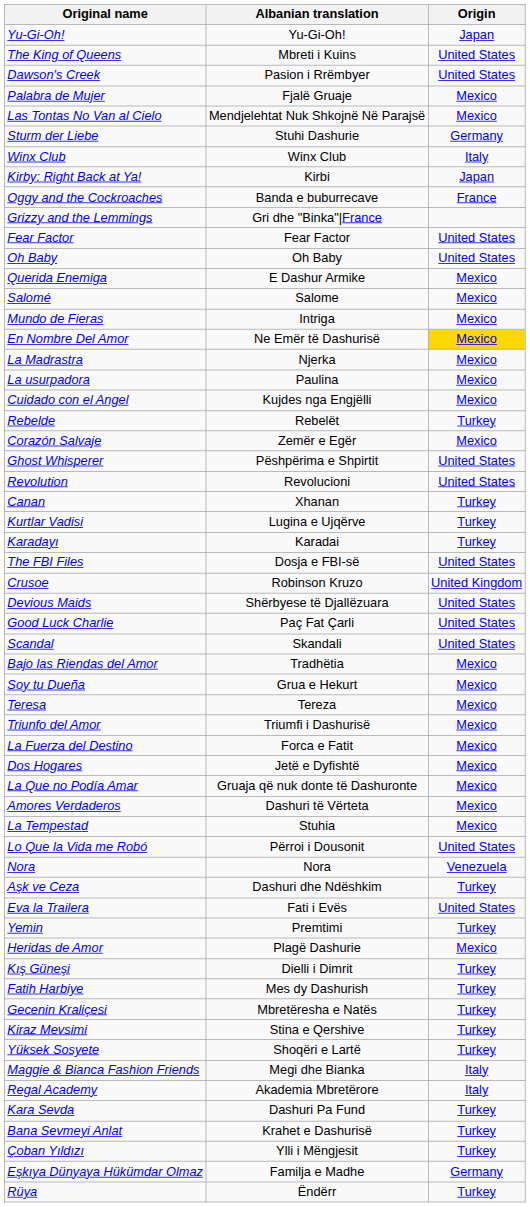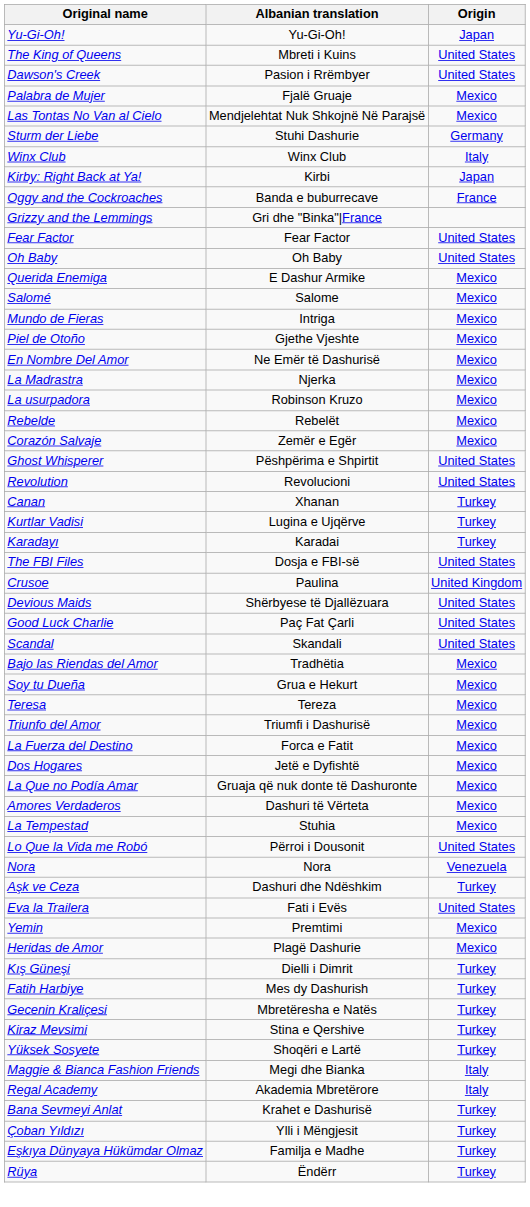 <table class="wikitable">
 <tr>
 <th>Original name</th>
 <th>Albanian translation</th>
 <th>Origin</th>
 </tr>
 <tr>
 <td><em><a href='#'>Yu-Gi-Oh!</a></em></td>
 <td align=center>Yu-Gi-Oh!</td>
 <td align=center><a href='#'>Japan</a></td>
 </tr>
 <tr>
 <td><em><a href='#'>The King of Queens</a></em></td>
 <td align=center>Mbreti i Kuins</td>
 <td align=center><a href='#'>United States</a></td>
 </tr>
 <tr>
 <td><em><a href='#'>Dawson's Creek</a></em></td>
 <td align=center>Pasion i Rrëmbyer</td>
 <td align=center><a href='#'>United States</a></td>
 </tr>
 <tr>
 <td><em><a href='#'>Palabra de Mujer</a></em></td>
 <td align=center>Fjalë Gruaje</td>
 <td align=center><a href='#'>Mexico</a></td>
 </tr>
 <tr>
 <td><em><a href='#'>Las Tontas No Van al Cielo</a></em></td>
 <td align=center>Mendjelehtat Nuk Shkojnë Në Parajsë</td>
 <td align=center><a href='#'>Mexico</a></td>
 </tr>
 <tr>
 <td><em><a href='#'>Sturm der Liebe</a></em></td>
 <td align=center>Stuhi Dashurie</td>
 <td align=center><a href='#'>Germany</a></td>
 </tr>
 <tr>
 <td><em><a href='#'>Winx Club</a></em></td>
 <td align=center>Winx Club</td>
 <td align=center><a href='#'>Italy</a></td>
 </tr>
 <tr>
 <td><em><a href='#'>Kirby: Right Back at Ya!</a></em></td>
 <td align=center>Kirbi</td>
 <td align=center><a href='#'>Japan</a></td>
 </tr>
 <tr>
 <td><em><a href='#'>Oggy and the Cockroaches</a></em></td>
 <td align=center>Banda e buburrecave</td>
 <td align=center><a href='#'>France</a></td>
 </tr>
 <tr>
 <td><em><a href='#'>Grizzy and the Lemmings</a></em></td>
 <td align=center>Gri dhe "Binka"|<a href='#'>France</a></td>
 </tr>
 <tr>
 <td><em><a href='#'>Fear Factor</a></em></td>
 <td align=center>Fear Factor</td>
 <td align=center><a href='#'>United States</a></td>
 </tr>
 <tr>
 <td><em><a href='#'>Oh Baby</a></em></td>
 <td align=center>Oh Baby</td>
 <td align=center><a href='#'>United States</a></td>
 </tr>
 <tr>
 <td><em><a href='#'>Querida Enemiga</a></em></td>
 <td align=center>E Dashur Armike</td>
 <td align=center><a href='#'>Mexico</a></td>
 </tr>
 <tr>
 <td><em><a href='#'>Salomé</a></em></td>
 <td align=center>Salome</td>
 <td align=center><a href='#'>Mexico</a></td>
 </tr>
 <tr>
 <td><em><a href='#'>Mundo de Fieras</a></em></td>
 <td align=center>Intriga</td>
 <td align=center><a href='#'>Mexico</a></td>
 </tr>
 <tr>
+<td><em><a href='#'>Piel de Otoño</a></em></td>
+<td align=center>Gjethe Vjeshte</td>
+<td align=center><a href='#'>Mexico</a></td>
+</tr>
+<tr>
 <td><em><a href='#'>En Nombre Del Amor</a></em></td>
 <td align=center>Ne Emër të Dashurisë</td>
-<td align=center style="background: gold;"><a href='#'>Mexico</a></td>
+<td align=center><a href='#'>Mexico</a></td>
 </tr>
 <tr>
 <td><em><a href='#'>La Madrastra</a></em></td>
 <td align=center>Njerka</td>
 <td align=center><a href='#'>Mexico</a></td>
 </tr>
 <tr>
 <td><em><a href='#'>La usurpadora</a></em></td>
-<td align=center>Paulina</td>
-<td align=center><a href='#'>Mexico</a></td>
-</tr>
-<tr>
-<td><em><a href='#'>Cuidado con el Angel</a></em></td>
-<td align=center>Kujdes nga Engjëlli</td>
+<td align=center>Robinson Kruzo</td>
 <td align=center><a href='#'>Mexico</a></td>
 </tr>
 <tr>
 <td><em><a href='#'>Rebelde</a></em></td>
 <td align=center>Rebelët</td>
-<td align=center><a href='#'>Turkey</a></td>
+<td align=center><a href='#'>Mexico</a></td>
 </tr>
 <tr>
 <td><em><a href='#'>Corazón Salvaje</a></em></td>
 <td align=center>Zemër e Egër</td>
 <td align=center><a href='#'>Mexico</a></td>
 </tr>
 <tr>
 <td><em><a href='#'>Ghost Whisperer</a></em></td>
 <td align=center>Pëshpërima e Shpirtit</td>
 <td align=center><a href='#'>United States</a></td>
 </tr>
 <tr>
 <td><em><a href='#'>Revolution</a></em></td>
 <td align=center>Revolucioni</td>
 <td align=center><a href='#'>United States</a></td>
 </tr>
 <tr>
 <td><em><a href='#'>Canan</a></em></td>
 <td align=center>Xhanan</td>
 <td align=center><a href='#'>Turkey</a></td>
 </tr>
 <tr>
 <td><em><a href='#'>Kurtlar Vadisi</a></em></td>
 <td align=center>Lugina e Ujqërve</td>
 <td align=center><a href='#'>Turkey</a></td>
 </tr>
 <tr>
 <td><em><a href='#'>Karadayı</a></em></td>
 <td align=center>Karadai</td>
 <td align=center><a href='#'>Turkey</a></td>
 </tr>
 <tr>
 <td><em><a href='#'>The FBI Files</a></em></td>
 <td align=center>Dosja e FBI-së</td>
 <td align=center><a href='#'>United States</a></td>
 </tr>
 <tr>
 <td><em><a href='#'>Crusoe</a></em></td>
-<td align=center>Robinson Kruzo</td>
+<td align=center>Paulina</td>
 <td align=center><a href='#'>United Kingdom</a></td>
 </tr>
 <tr>
 <td><em><a href='#'>Devious Maids</a></em></td>
 <td align=center>Shërbyese të Djallëzuara</td>
 <td align=center><a href='#'>United States</a></td>
 </tr>
 <tr>
 <td><em><a href='#'>Good Luck Charlie</a></em></td>
 <td align=center>Paç Fat Çarli</td>
 <td align=center><a href='#'>United States</a></td>
 </tr>
 <tr>
 <td><em><a href='#'>Scandal</a></em></td>
 <td align=center>Skandali</td>
 <td align=center><a href='#'>United States</a></td>
 </tr>
 <tr>
 <td><em><a href='#'>Bajo las Riendas del Amor</a></em></td>
 <td align=center>Tradhëtia</td>
 <td align=center><a href='#'>Mexico</a></td>
 </tr>
 <tr>
 <td><em><a href='#'>Soy tu Dueña</a></em></td>
 <td align=center>Grua e Hekurt</td>
 <td align=center><a href='#'>Mexico</a></td>
 </tr>
 <tr>
 <td><em><a href='#'>Teresa</a></em></td>
 <td align=center>Tereza</td>
 <td align=center><a href='#'>Mexico</a></td>
 </tr>
 <tr>
 <td><em><a href='#'>Triunfo del Amor</a></em></td>
 <td align=center>Triumfi i Dashurisë</td>
 <td align=center><a href='#'>Mexico</a></td>
 </tr>
 <tr>
 <td><em><a href='#'>La Fuerza del Destino</a></em></td>
 <td align=center>Forca e Fatit</td>
 <td align=center><a href='#'>Mexico</a></td>
 </tr>
 <tr>
 <td><em><a href='#'>Dos Hogares</a></em></td>
 <td align=center>Jetë e Dyfishtë</td>
 <td align=center><a href='#'>Mexico</a></td>
 </tr>
 <tr>
 <td><em><a href='#'>La Que no Podía Amar</a></em></td>
 <td align=center>Gruaja që nuk donte të Dashuronte</td>
 <td align=center><a href='#'>Mexico</a></td>
 </tr>
 <tr>
 <td><em><a href='#'>Amores Verdaderos</a></em></td>
 <td align=center>Dashuri të Vërteta</td>
 <td align=center><a href='#'>Mexico</a></td>
 </tr>
 <tr>
 <td><em><a href='#'>La Tempestad</a></em></td>
 <td align=center>Stuhia</td>
 <td align=center><a href='#'>Mexico</a></td>
 </tr>
 <tr>
 <td><em><a href='#'>Lo Que la Vida me Robó</a></em></td>
 <td align=center>Përroi i Dousonit</td>
 <td align=center><a href='#'>United States</a></td>
 </tr>
 <tr>
 <td><em><a href='#'>Nora</a></em></td>
 <td align=center>Nora</td>
 <td align=center><a href='#'>Venezuela</a></td>
 </tr>
 <tr>
 <td><em><a href='#'>Aşk ve Ceza</a></em></td>
 <td align=center>Dashuri dhe Ndëshkim</td>
 <td align=center><a href='#'>Turkey</a></td>
 </tr>
 <tr>
 <td><em><a href='#'>Eva la Trailera</a></em></td>
 <td align=center>Fati i Evës</td>
 <td align=center><a href='#'>United States</a></td>
 </tr>
 <tr>
 <td><em><a href='#'>Yemin</a></em></td>
 <td align=center>Premtimi</td>
-<td align=center><a href='#'>Turkey</a></td>
+<td align=center><a href='#'>Mexico</a></td>
 </tr>
 <tr>
 <td><em><a href='#'>Heridas de Amor</a></em></td>
 <td align=center>Plagë Dashurie</td>
 <td align=center><a href='#'>Mexico</a></td>
 </tr>
 <tr>
 <td><em><a href='#'>Kış Güneşi</a></em></td>
 <td align=center>Dielli i Dimrit</td>
 <td align=center><a href='#'>Turkey</a></td>
 </tr>
 <tr>
 <td><em><a href='#'>Fatih Harbiye</a></em></td>
 <td align=center>Mes dy Dashurish</td>
 <td align=center><a href='#'>Turkey</a></td>
 </tr>
 <tr>
 <td><em><a href='#'>Gecenin Kraliçesi</a></em></td>
 <td align=center>Mbretëresha e Natës</td>
 <td align=center><a href='#'>Turkey</a></td>
 </tr>
 <tr>
 <td><em><a href='#'>Kiraz Mevsimi</a></em></td>
 <td align=center>Stina e Qershive</td>
 <td align=center><a href='#'>Turkey</a></td>
 </tr>
 <tr>
 <td><em><a href='#'>Yüksek Sosyete</a></em></td>
 <td align=center>Shoqëri e Lartë</td>
 <td align=center><a href='#'>Turkey</a></td>
 </tr>
 <tr>
 <td><em><a href='#'>Maggie & Bianca Fashion Friends</a></em></td>
 <td align=center>Megi dhe Bianka</td>
 <td align=center><a href='#'>Italy</a></td>
 </tr>
 <tr>
 <td><em><a href='#'>Regal Academy</a></em></td>
 <td align=center>Akademia Mbretërore</td>
 <td align=center><a href='#'>Italy</a></td>
 </tr>
 <tr>
-<td><em><a href='#'>Kara Sevda</a></em></td>
-<td align=center>Dashuri Pa Fund</td>
-<td align=center><a href='#'>Turkey</a></td>
-</tr>
-<tr>
 <td><em><a href='#'>Bana Sevmeyi Anlat</a></em></td>
 <td align=center>Krahet e Dashurisë</td>
 <td align=center><a href='#'>Turkey</a></td>
 </tr>
 <tr>
 <td><em><a href='#'>Çoban Yıldızı</a></em></td>
 <td align=center>Ylli i Mëngjesit</td>
 <td align=center><a href='#'>Turkey</a></td>
 </tr>
 <tr>
 <td><em><a href='#'>Eşkıya Dünyaya Hükümdar Olmaz</a></em></td>
 <td align=center>Familja e Madhe</td>
-<td align=center><a href='#'>Germany</a></td>
+<td align=center><a href='#'>Turkey</a></td>
 </tr>
 <tr>
 <td><em><a href='#'>Rüya</a></em></td>
 <td align=center>Ëndërr</td>
 <td align=center><a href='#'>Turkey</a></td>
 </tr>
 </table>
